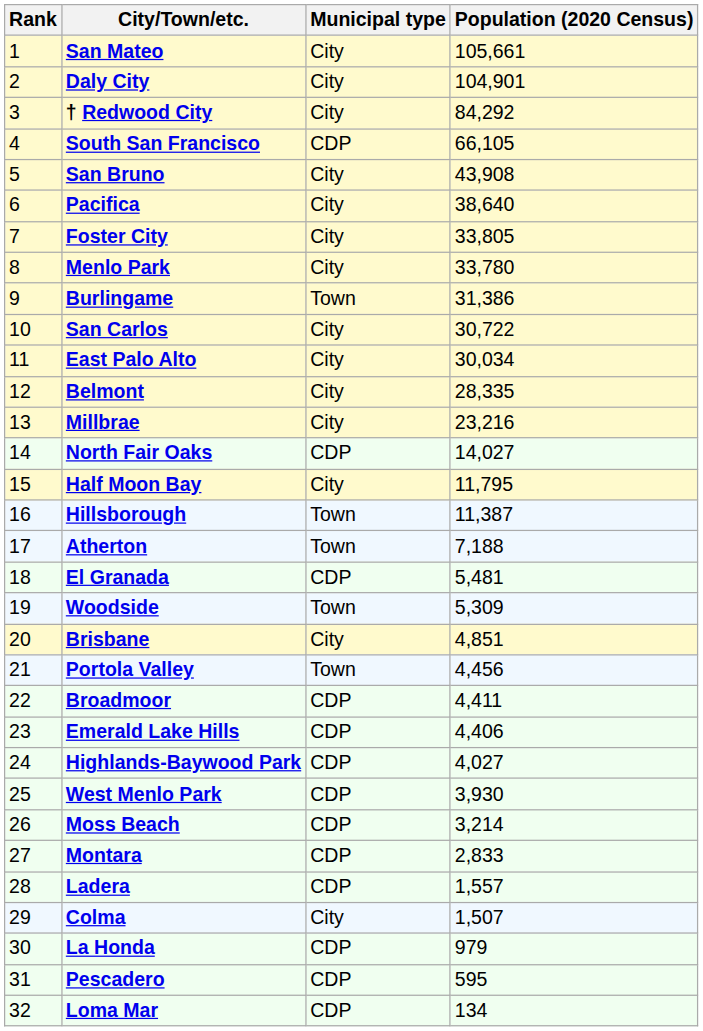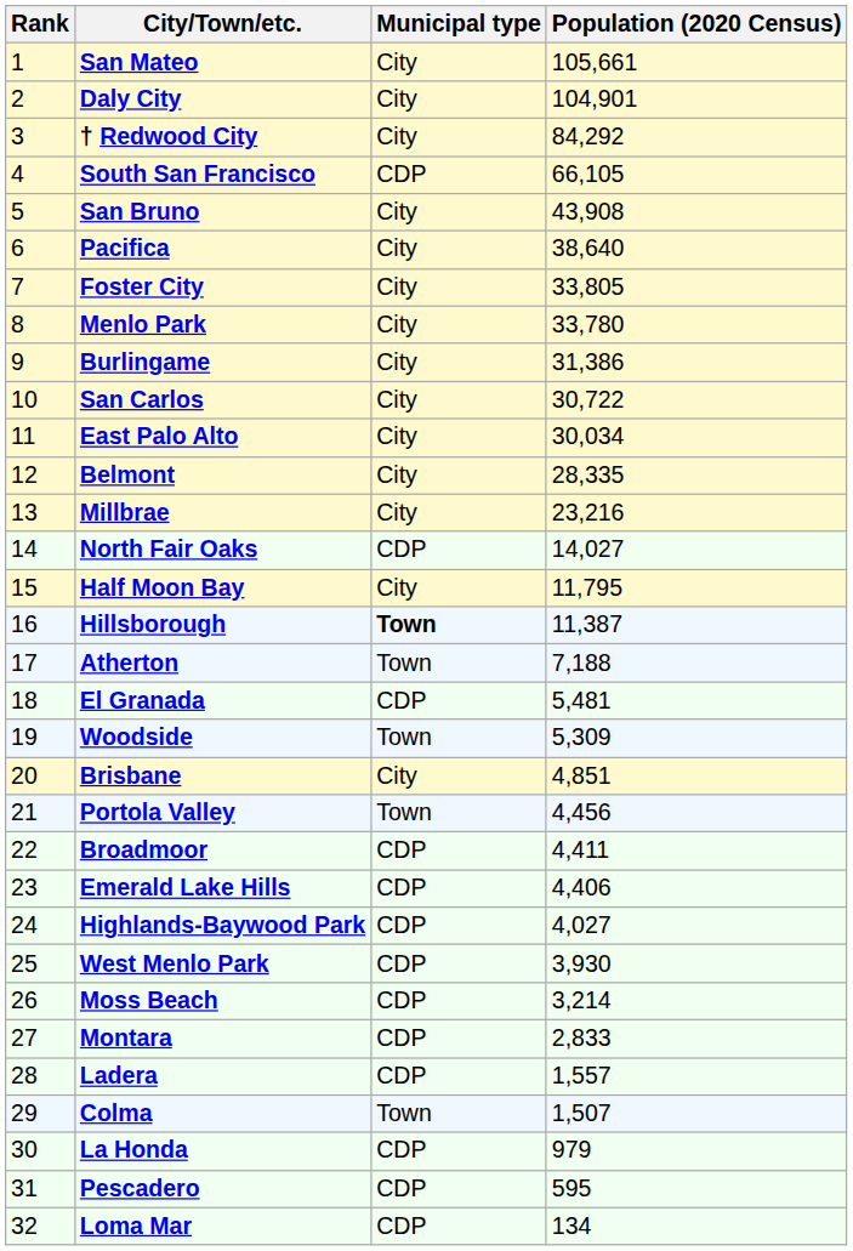 <table class="wikitable sortable">
 <tr>
 <th>Rank</th>
 <th>City/Town/etc.</th>
 <th>Municipal type</th>
 <th>Population (2020 Census)</th>
 </tr>
 <tr style="background-color:#FFFACD;">
 <td>1</td>
 <td><strong><a href='#'>San Mateo</a></strong></td>
 <td>City</td>
 <td>105,661</td>
 </tr>
 <tr style="background-color:#FFFACD;">
 <td>2</td>
 <td><strong><a href='#'>Daly City</a></strong></td>
 <td>City</td>
 <td>104,901</td>
 </tr>
 <tr style="background-color:#FFFACD;">
 <td>3</td>
 <td><strong>†</strong> <strong><a href='#'>Redwood City</a></strong></td>
 <td>City</td>
 <td>84,292</td>
 </tr>
 <tr style="background-color:#FFFACD;">
 <td>4</td>
 <td><strong><a href='#'>South San Francisco</a></strong></td>
 <td>CDP</td>
 <td>66,105</td>
 </tr>
 <tr style="background-color:#FFFACD;">
 <td>5</td>
 <td><strong><a href='#'>San Bruno</a></strong></td>
 <td>City</td>
 <td>43,908</td>
 </tr>
 <tr style="background-color:#FFFACD;">
 <td>6</td>
 <td><strong><a href='#'>Pacifica</a></strong></td>
 <td>City</td>
 <td>38,640</td>
 </tr>
 <tr style="background-color:#FFFACD;">
 <td>7</td>
 <td><strong><a href='#'>Foster City</a></strong></td>
 <td>City</td>
 <td>33,805</td>
 </tr>
 <tr style="background-color:#FFFACD;">
 <td>8</td>
 <td><strong><a href='#'>Menlo Park</a></strong></td>
 <td>City</td>
 <td>33,780</td>
 </tr>
 <tr style="background-color:#FFFACD;">
 <td>9</td>
 <td><strong><a href='#'>Burlingame</a></strong></td>
-<td>Town</td>
+<td>City</td>
 <td>31,386</td>
 </tr>
 <tr style="background-color:#FFFACD;">
 <td>10</td>
 <td><strong><a href='#'>San Carlos</a></strong></td>
 <td>City</td>
 <td>30,722</td>
 </tr>
 <tr style="background-color:#FFFACD;">
 <td>11</td>
 <td><strong><a href='#'>East Palo Alto</a></strong></td>
 <td>City</td>
 <td>30,034</td>
 </tr>
 <tr style="background-color:#FFFACD;">
 <td>12</td>
 <td><strong><a href='#'>Belmont</a></strong></td>
 <td>City</td>
 <td>28,335</td>
 </tr>
 <tr style="background-color:#FFFACD;">
 <td>13</td>
 <td><strong><a href='#'>Millbrae</a></strong></td>
 <td>City</td>
 <td>23,216</td>
 </tr>
 <tr style="background-color:#F0FFF0;">
 <td>14</td>
 <td><strong><a href='#'>North Fair Oaks</a></strong></td>
 <td>CDP</td>
 <td>14,027</td>
 </tr>
 <tr style="background-color:#FFFACD;">
 <td>15</td>
 <td><strong><a href='#'>Half Moon Bay</a></strong></td>
 <td>City</td>
 <td>11,795</td>
 </tr>
 <tr style="background-color:#F0F8FF;">
 <td>16</td>
 <td><strong><a href='#'>Hillsborough</a></strong></td>
-<td>Town</td>
+<td><strong>Town</strong></td>
 <td>11,387</td>
 </tr>
 <tr style="background-color:#F0F8FF;">
 <td>17</td>
 <td><strong><a href='#'>Atherton</a></strong></td>
 <td>Town</td>
 <td>7,188</td>
 </tr>
 <tr style="background-color:#F0FFF0;">
 <td>18</td>
 <td><strong><a href='#'>El Granada</a></strong></td>
 <td>CDP</td>
 <td>5,481</td>
 </tr>
 <tr style="background-color:#F0F8FF;">
 <td>19</td>
 <td><strong><a href='#'>Woodside</a></strong></td>
 <td>Town</td>
 <td>5,309</td>
 </tr>
 <tr style="background-color:#FFFACD;">
 <td>20</td>
 <td><strong><a href='#'>Brisbane</a></strong></td>
 <td>City</td>
 <td>4,851</td>
 </tr>
 <tr style="background-color:#F0F8FF;">
 <td>21</td>
 <td><strong><a href='#'>Portola Valley</a></strong></td>
 <td>Town</td>
 <td>4,456</td>
 </tr>
 <tr style="background-color:#F0FFF0;">
 <td>22</td>
 <td><strong><a href='#'>Broadmoor</a></strong></td>
 <td>CDP</td>
 <td>4,411</td>
 </tr>
 <tr style="background-color:#F0FFF0;">
 <td>23</td>
 <td><strong><a href='#'>Emerald Lake Hills</a></strong></td>
 <td>CDP</td>
 <td>4,406</td>
 </tr>
 <tr style="background-color:#F0FFF0;">
 <td>24</td>
 <td><strong><a href='#'>Highlands-Baywood Park</a></strong></td>
 <td>CDP</td>
 <td>4,027</td>
 </tr>
 <tr style="background-color:#F0FFF0;">
 <td>25</td>
 <td><strong><a href='#'>West Menlo Park</a></strong></td>
 <td>CDP</td>
 <td>3,930</td>
 </tr>
 <tr style="background-color:#F0FFF0;">
 <td>26</td>
 <td><strong><a href='#'>Moss Beach</a></strong></td>
 <td>CDP</td>
 <td>3,214</td>
 </tr>
 <tr style="background-color:#F0FFF0;">
 <td>27</td>
 <td><strong><a href='#'>Montara</a></strong></td>
 <td>CDP</td>
 <td>2,833</td>
 </tr>
 <tr style="background-color:#F0FFF0;">
 <td>28</td>
 <td><strong><a href='#'>Ladera</a></strong></td>
 <td>CDP</td>
 <td>1,557</td>
 </tr>
 <tr style="background-color:#F0F8FF;">
 <td>29</td>
 <td><strong><a href='#'>Colma</a></strong></td>
-<td>City</td>
+<td>Town</td>
 <td>1,507</td>
 </tr>
 <tr style="background-color:#F0FFF0;">
 <td>30</td>
 <td><strong><a href='#'>La Honda</a></strong></td>
 <td>CDP</td>
 <td>979</td>
 </tr>
 <tr style="background-color:#F0FFF0;">
 <td>31</td>
 <td><strong><a href='#'>Pescadero</a></strong></td>
 <td>CDP</td>
 <td>595</td>
 </tr>
 <tr style="background-color:#F0FFF0;">
 <td>32</td>
 <td><strong><a href='#'>Loma Mar</a></strong></td>
 <td>CDP</td>
 <td>134</td>
 </tr>
 </table>
